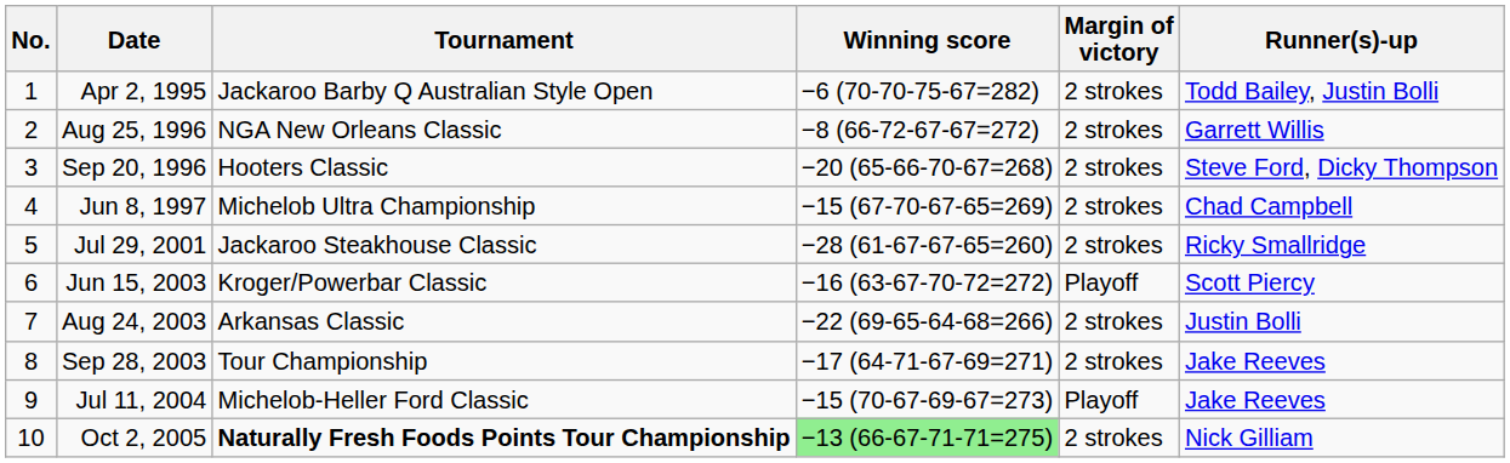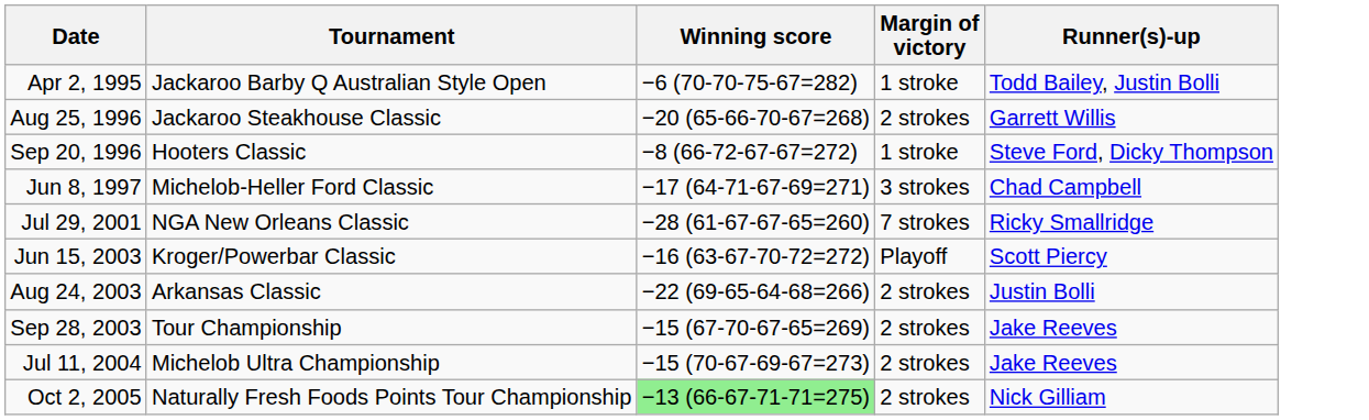 <table class="wikitable" style="font-size:95%;">
 <tr>
-<th>No.</th>
 <th>Date</th>
 <th>Tournament</th>
 <th>Winning score</th>
 <th>Margin of<br>victory</th>
 <th>Runner(s)-up</th>
 </tr>
 <tr>
-<td align=center>1</td>
 <td align=right>Apr 2, 1995</td>
 <td>Jackaroo Barby Q Australian Style Open</td>
 <td>−6 (70-70-75-67=282)</td>
-<td>2 strokes</td>
+<td>1 stroke</td>
 <td> <a href='#'>Todd Bailey</a>,  <a href='#'>Justin Bolli</a></td>
 </tr>
 <tr>
-<td align=center>2</td>
 <td align=right>Aug 25, 1996</td>
-<td>NGA New Orleans Classic</td>
-<td>−8 (66-72-67-67=272)</td>
+<td>Jackaroo Steakhouse Classic</td>
+<td>−20 (65-66-70-67=268)</td>
 <td>2 strokes</td>
 <td> <a href='#'>Garrett Willis</a></td>
 </tr>
 <tr>
-<td align=center>3</td>
 <td align=right>Sep 20, 1996</td>
 <td>Hooters Classic</td>
-<td>−20 (65-66-70-67=268)</td>
-<td>2 strokes</td>
+<td>−8 (66-72-67-67=272)</td>
+<td>1 stroke</td>
 <td> <a href='#'>Steve Ford</a>,  <a href='#'>Dicky Thompson</a></td>
 </tr>
 <tr>
-<td align=center>4</td>
 <td align=right>Jun 8, 1997</td>
-<td>Michelob Ultra Championship</td>
-<td>−15 (67-70-67-65=269)</td>
-<td>2 strokes</td>
+<td>Michelob-Heller Ford Classic</td>
+<td>−17 (64-71-67-69=271)</td>
+<td>3 strokes</td>
 <td> <a href='#'>Chad Campbell</a></td>
 </tr>
 <tr>
-<td align=center>5</td>
 <td align=right>Jul 29, 2001</td>
-<td>Jackaroo Steakhouse Classic</td>
+<td>NGA New Orleans Classic</td>
 <td>−28 (61-67-67-65=260)</td>
-<td>2 strokes</td>
+<td>7 strokes</td>
 <td> <a href='#'>Ricky Smallridge</a></td>
 </tr>
 <tr>
-<td align=center>6</td>
 <td align=right>Jun 15, 2003</td>
 <td>Kroger/Powerbar Classic</td>
 <td>−16 (63-67-70-72=272)</td>
 <td>Playoff</td>
 <td> <a href='#'>Scott Piercy</a></td>
 </tr>
 <tr>
-<td align=center>7</td>
 <td align=right>Aug 24, 2003</td>
 <td>Arkansas Classic</td>
 <td>−22 (69-65-64-68=266)</td>
 <td>2 strokes</td>
 <td> <a href='#'>Justin Bolli</a></td>
 </tr>
 <tr>
-<td align=center>8</td>
 <td align=right>Sep 28, 2003</td>
 <td>Tour Championship</td>
-<td>−17 (64-71-67-69=271)</td>
+<td>−15 (67-70-67-65=269)</td>
 <td>2 strokes</td>
 <td> <a href='#'>Jake Reeves</a></td>
 </tr>
 <tr>
-<td align=center>9</td>
 <td align=right>Jul 11, 2004</td>
-<td>Michelob-Heller Ford Classic</td>
+<td>Michelob Ultra Championship</td>
 <td>−15 (70-67-69-67=273)</td>
-<td>Playoff</td>
+<td>2 strokes</td>
 <td> <a href='#'>Jake Reeves</a></td>
 </tr>
 <tr>
-<td align=center>10</td>
 <td align=right>Oct 2, 2005</td>
-<td><strong>Naturally Fresh Foods Points Tour Championship</strong></td>
+<td>Naturally Fresh Foods Points Tour Championship</td>
 <td style="background: lightgreen;">−13 (66-67-71-71=275)</td>
 <td>2 strokes</td>
 <td> <a href='#'>Nick Gilliam</a></td>
 </tr>
 </table>
